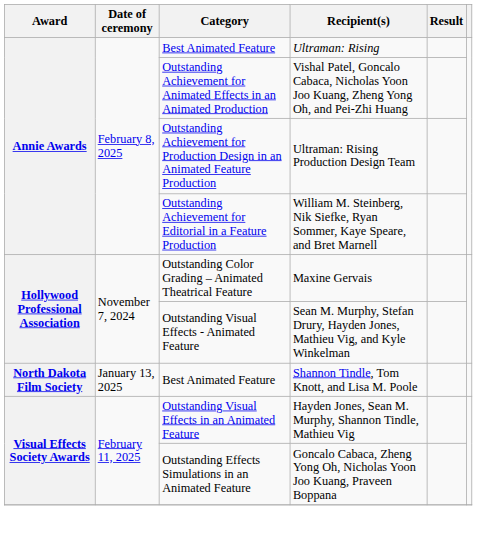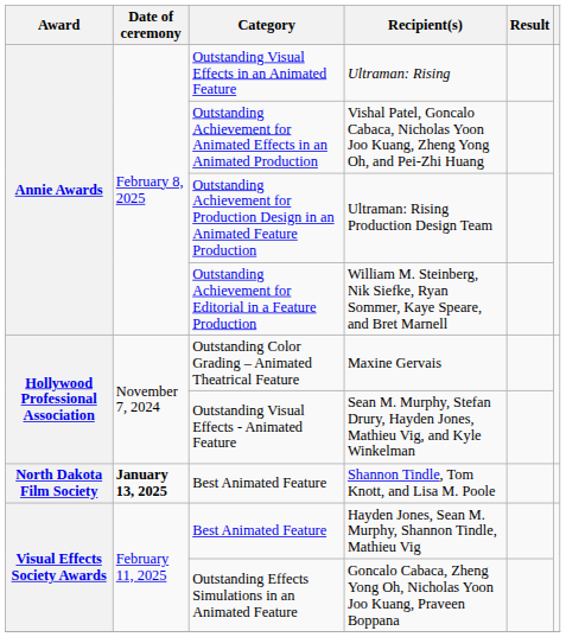 <table class="wikitable sortable plainrowheaders">
 <tr>
 <th scope="col">Award</th>
 <th scope="col">Date of ceremony</th>
 <th scope="col">Category</th>
 <th scope="col">Recipient(s)</th>
 <th scope="col">Result</th>
 <th scope="col" class="unsortable"></th>
 </tr>
 <tr>
 <th scope="row" style="text-align:center;" rowspan="4"><a href='#'>Annie Awards</a></th>
 <td rowspan="4"><a href='#'>February 8, 2025</a></td>
-<td><a href='#'>Best Animated Feature</a></td>
+<td><a href='#'>Outstanding Visual Effects in an Animated Feature</a></td>
 <td><em>Ultraman: Rising</em></td>
 <td></td>
 <td align="center" rowspan="4"></td>
 </tr>
 <tr>
 <td><a href='#'>Outstanding Achievement for Animated Effects in an Animated Production</a></td>
 <td>Vishal Patel, Goncalo Cabaca, Nicholas Yoon Joo Kuang, Zheng Yong Oh, and Pei-Zhi Huang</td>
 <td></td>
 </tr>
 <tr>
 <td><a href='#'>Outstanding Achievement for Production Design in an Animated Feature Production</a></td>
 <td>Ultraman: Rising Production Design Team</td>
 <td></td>
 </tr>
 <tr>
 <td><a href='#'>Outstanding Achievement for Editorial in a Feature Production</a></td>
 <td>William M. Steinberg, Nik Siefke, Ryan Sommer, Kaye Speare, and Bret Marnell</td>
 <td></td>
 </tr>
 <tr>
 <th scope="row" style="text-align:center;" rowspan="2"><a href='#'>Hollywood Professional Association</a></th>
 <td rowspan="2">November 7, 2024</td>
 <td>Outstanding Color Grading – Animated Theatrical Feature</td>
 <td>Maxine Gervais</td>
 <td></td>
 <td style="text-align:center;" rowspan="2"></td>
 </tr>
 <tr>
 <td>Outstanding Visual Effects - Animated Feature</td>
 <td>Sean M. Murphy, Stefan Drury, Hayden Jones, Mathieu Vig, and Kyle Winkelman</td>
 <td></td>
 </tr>
 <tr>
 <th scope=row style="text-align:center;"><a href='#'>North Dakota Film Society</a></th>
-<td>January 13, 2025</td>
+<td><strong>January 13, 2025</strong></td>
 <td>Best Animated Feature</td>
 <td><a href='#'>Shannon Tindle</a>, Tom Knott, and Lisa M. Poole</td>
 <td></td>
 <td style="text-align:center;"></td>
 </tr>
 <tr>
 <th scope="row" style="text-align:center;" rowspan="2"><a href='#'>Visual Effects Society Awards</a></th>
 <td rowspan="2"><a href='#'>February 11, 2025</a></td>
-<td><a href='#'>Outstanding Visual Effects in an Animated Feature</a></td>
+<td><a href='#'>Best Animated Feature</a></td>
 <td>Hayden Jones, Sean M. Murphy, Shannon Tindle, Mathieu Vig</td>
 <td></td>
 <td style="text-align:center;" rowspan="2"></td>
 </tr>
 <tr>
 <td>Outstanding Effects Simulations in an Animated Feature</td>
 <td>Goncalo Cabaca, Zheng Yong Oh, Nicholas Yoon Joo Kuang, Praveen Boppana</td>
 <td></td>
 </tr>
 <tr>
 </tr>
 </table>
